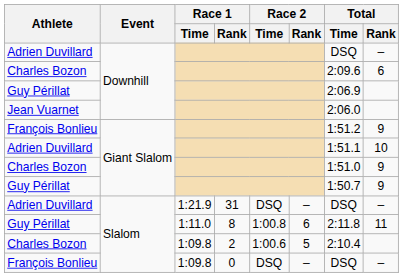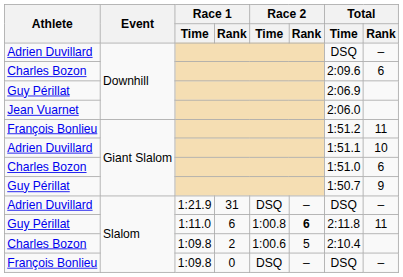 <table class="wikitable" style="font-size:90%">
 <tr>
 <th rowspan="2">Athlete</th>
 <th rowspan="2">Event</th>
 <th colspan="2">Race 1</th>
 <th colspan="2">Race 2</th>
 <th colspan="2">Total</th>
 </tr>
 <tr>
 <th>Time</th>
 <th>Rank</th>
 <th>Time</th>
 <th>Rank</th>
 <th>Time</th>
 <th>Rank</th>
 </tr>
 <tr>
 <td><a href='#'>Adrien Duvillard</a></td>
 <td rowspan="4">Downhill</td>
 <td colspan="4" bgcolor="wheat"></td>
 <td align="center">DSQ</td>
 <td align="center">–</td>
 </tr>
 <tr>
 <td><a href='#'>Charles Bozon</a></td>
 <td colspan="4" bgcolor="wheat"></td>
 <td align="center">2:09.6</td>
 <td align="center">6</td>
 </tr>
 <tr>
 <td><a href='#'>Guy Périllat</a></td>
 <td colspan="4" bgcolor="wheat"></td>
 <td align="center">2:06.9</td>
 <td align="center"></td>
 </tr>
 <tr>
 <td><a href='#'>Jean Vuarnet</a></td>
 <td colspan="4" bgcolor="wheat"></td>
 <td align="center">2:06.0</td>
 <td align="center"></td>
 </tr>
 <tr>
 <td><a href='#'>François Bonlieu</a></td>
 <td rowspan="4">Giant Slalom</td>
 <td colspan="4" bgcolor="wheat"></td>
 <td align="center">1:51.2</td>
-<td align="center">9</td>
+<td align="center">11</td>
 </tr>
 <tr>
 <td><a href='#'>Adrien Duvillard</a></td>
 <td colspan="4" bgcolor="wheat"></td>
 <td align="center">1:51.1</td>
 <td align="center">10</td>
 </tr>
 <tr>
 <td><a href='#'>Charles Bozon</a></td>
 <td colspan="4" bgcolor="wheat"></td>
 <td align="center">1:51.0</td>
-<td align="center">9</td>
+<td align="center">6</td>
 </tr>
 <tr>
 <td><a href='#'>Guy Périllat</a></td>
 <td colspan="4" bgcolor="wheat"></td>
 <td align="center">1:50.7</td>
 <td align="center">9</td>
 </tr>
 <tr>
 <td><a href='#'>Adrien Duvillard</a></td>
 <td rowspan="4">Slalom</td>
 <td align="center">1:21.9</td>
 <td align="center">31</td>
 <td align="center">DSQ</td>
 <td align="center">–</td>
 <td align="center">DSQ</td>
 <td align="center">–</td>
 </tr>
 <tr>
 <td><a href='#'>Guy Périllat</a></td>
 <td align="center">1:11.0</td>
-<td align="center">8</td>
+<td align="center">6</td>
 <td align="center">1:00.8</td>
-<td align="center">6</td>
+<td align="center"><strong>6</strong></td>
 <td align="center">2:11.8</td>
 <td align="center">11</td>
 </tr>
 <tr>
 <td><a href='#'>Charles Bozon</a></td>
 <td align="center">1:09.8</td>
 <td align="center">2</td>
 <td align="center">1:00.6</td>
 <td align="center">5</td>
 <td align="center">2:10.4</td>
 <td align="center"></td>
 </tr>
 <tr>
 <td><a href='#'>François Bonlieu</a></td>
 <td align="center">1:09.8</td>
 <td align="center">0</td>
 <td align="center">DSQ</td>
 <td align="center">–</td>
 <td align="center">DSQ</td>
 <td align="center">–</td>
 </tr>
 </table>
